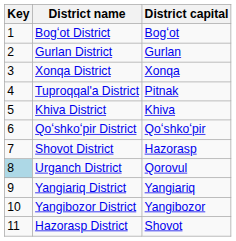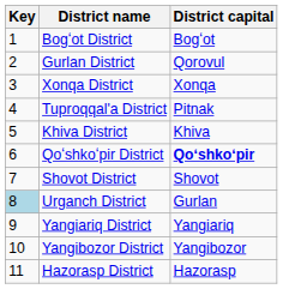 <table class="wikitable sortable">
 <tr>
 <th>Key</th>
 <th>District name</th>
 <th>District capital</th>
 </tr>
 <tr>
 <td>1</td>
 <td><a href='#'>Bogʻot District</a></td>
 <td><a href='#'>Bogʻot</a></td>
 </tr>
 <tr>
 <td>2</td>
 <td><a href='#'>Gurlan District</a></td>
-<td><a href='#'>Gurlan</a></td>
+<td><a href='#'>Qorovul</a></td>
 </tr>
 <tr>
 <td>3</td>
 <td><a href='#'>Xonqa District</a></td>
 <td><a href='#'>Xonqa</a></td>
 </tr>
 <tr>
 <td>4</td>
 <td><a href='#'>Tuproqqal'a District</a></td>
 <td><a href='#'>Pitnak</a></td>
 </tr>
 <tr>
 <td>5</td>
 <td><a href='#'>Khiva District</a></td>
 <td><a href='#'>Khiva</a></td>
 </tr>
 <tr>
 <td>6</td>
 <td><a href='#'>Qoʻshkoʻpir District</a></td>
-<td><a href='#'>Qoʻshkoʻpir</a></td>
+<td><strong><a href='#'>Qoʻshkoʻpir</a></strong></td>
 </tr>
 <tr>
 <td>7</td>
 <td><a href='#'>Shovot District</a></td>
-<td><a href='#'>Hazorasp</a></td>
+<td><a href='#'>Shovot</a></td>
 </tr>
 <tr>
 <td style="background: lightblue;">8</td>
 <td><a href='#'>Urganch District</a></td>
-<td><a href='#'>Qorovul</a></td>
+<td><a href='#'>Gurlan</a></td>
 </tr>
 <tr>
 <td>9</td>
 <td><a href='#'>Yangiariq District</a></td>
 <td><a href='#'>Yangiariq</a></td>
 </tr>
 <tr>
 <td>10</td>
 <td><a href='#'>Yangibozor District</a></td>
 <td><a href='#'>Yangibozor</a></td>
 </tr>
 <tr>
 <td>11</td>
 <td><a href='#'>Hazorasp District</a></td>
-<td><a href='#'>Shovot</a></td>
+<td><a href='#'>Hazorasp</a></td>
 </tr>
 </table>
